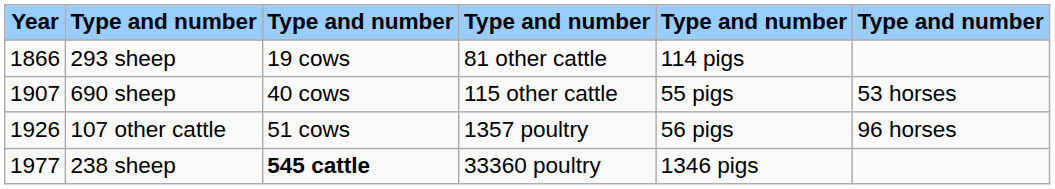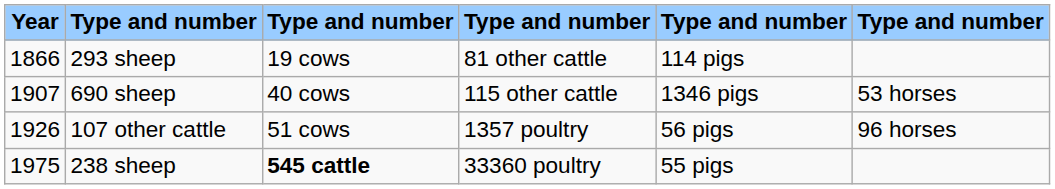 <table class="wikitable">
 <tr>
 <th style="background:#9cf;">Year</th>
 <th style="background:#9cf;">Type and number</th>
 <th style="background:#9cf;">Type and number</th>
 <th style="background:#9cf;">Type and number</th>
 <th style="background:#9cf;">Type and number</th>
 <th style="background:#9cf;">Type and number</th>
 </tr>
 <tr>
 <td>1866</td>
 <td>293 sheep</td>
 <td>19 cows</td>
 <td>81 other cattle</td>
 <td>114 pigs</td>
 <td></td>
 </tr>
 <tr>
 <td>1907</td>
 <td>690 sheep</td>
 <td>40 cows</td>
 <td>115 other cattle</td>
-<td>55 pigs</td>
+<td>1346 pigs</td>
 <td>53 horses</td>
 </tr>
 <tr>
 <td>1926</td>
 <td>107 other cattle</td>
 <td>51 cows</td>
 <td>1357 poultry</td>
 <td>56 pigs</td>
 <td>96 horses</td>
 </tr>
 <tr>
-<td>1977</td>
+<td>1975</td>
 <td>238 sheep</td>
 <td><strong>545 cattle</strong></td>
 <td>33360 poultry</td>
-<td>1346 pigs</td>
+<td>55 pigs</td>
 <td></td>
 </tr>
 </table>
